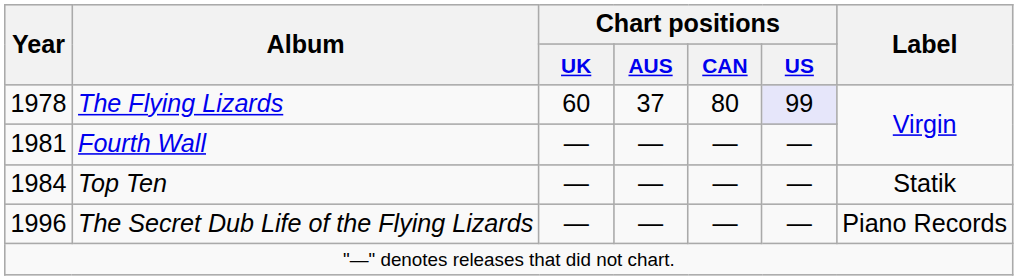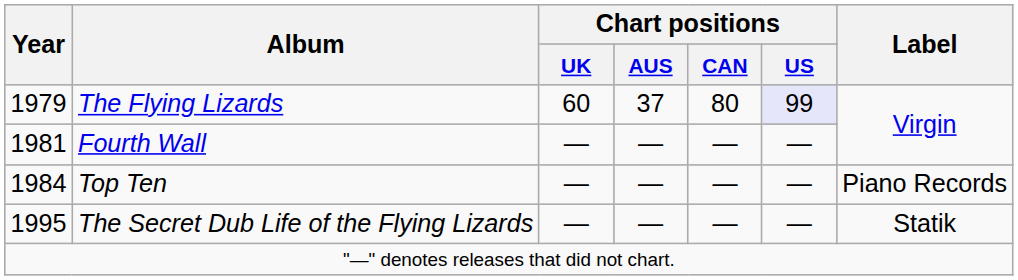 <table class="wikitable" style="text-align:center;">
 <tr>
 <th rowspan="2">Year</th>
 <th rowspan="2">Album</th>
 <th colspan="4">Chart positions</th>
 <th rowspan="2">Label</th>
 </tr>
 <tr>
 <th width="40"><small><a href='#'>UK</a></small><br></th>
 <th width="40"><small><a href='#'>AUS</a></small><br></th>
 <th width="40"><small><a href='#'>CAN</a></small><br></th>
 <th width="40"><small><a href='#'>US</a></small><br></th>
 </tr>
 <tr>
-<td>1978</td>
+<td>1979</td>
 <td align="left"><em><a href='#'>The Flying Lizards</a></em></td>
 <td>60</td>
 <td>37</td>
 <td>80</td>
 <td style="background: lavender;">99</td>
 <td rowspan="2"><a href='#'>Virgin</a></td>
 </tr>
 <tr>
 <td>1981</td>
 <td align="left"><em><a href='#'>Fourth Wall</a></em></td>
 <td>—</td>
 <td>—</td>
 <td>—</td>
 <td>—</td>
 </tr>
 <tr>
 <td>1984</td>
 <td align="left"><em>Top Ten</em></td>
 <td>—</td>
 <td>—</td>
 <td>—</td>
 <td>—</td>
-<td>Statik</td>
+<td>Piano Records</td>
 </tr>
 <tr>
-<td>1996</td>
+<td>1995</td>
 <td align="left"><em>The Secret Dub Life of the Flying Lizards</em></td>
 <td>—</td>
 <td>—</td>
 <td>—</td>
 <td>—</td>
-<td>Piano Records</td>
+<td>Statik</td>
 </tr>
 <tr>
 <td colspan="7" style="text-align:center; font-size:9pt;">"—" denotes releases that did not chart.</td>
 </tr>
 </table>
